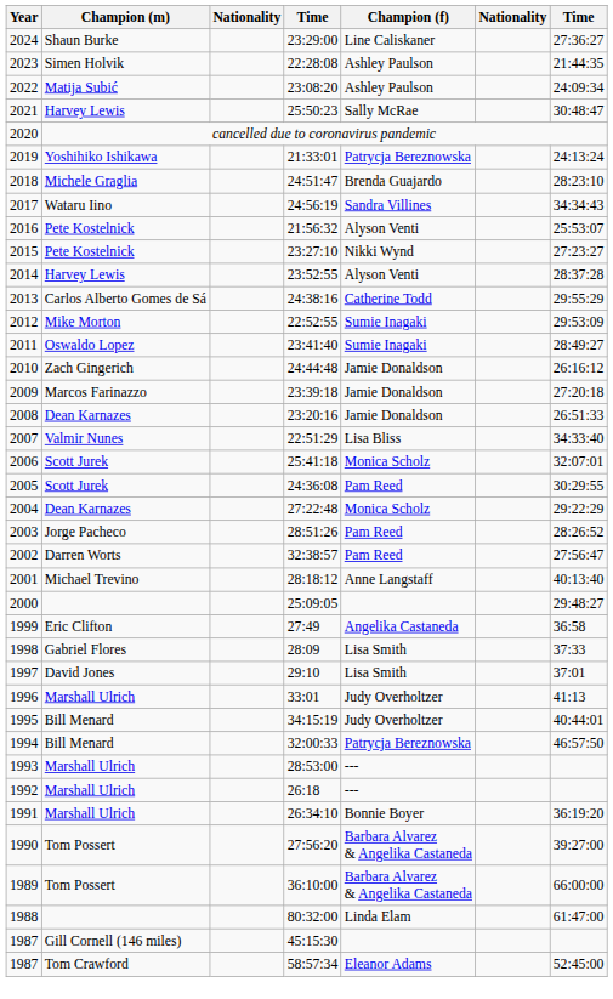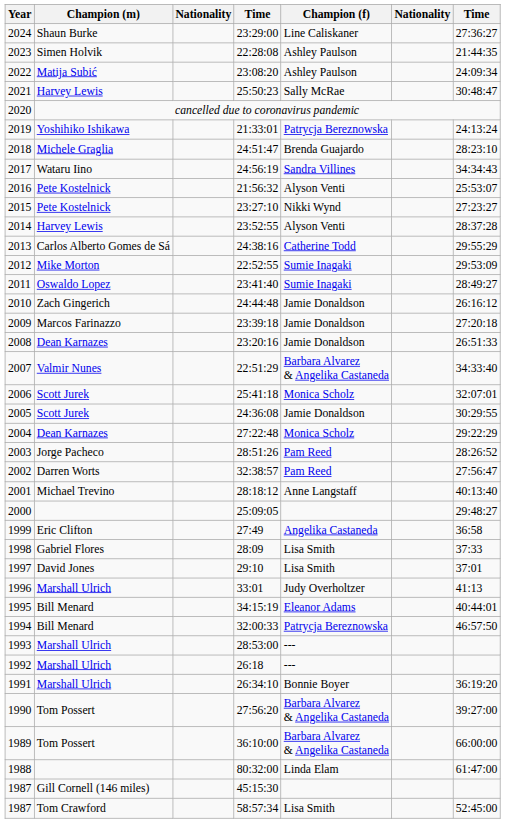 <table class="wikitable sortable" style="margin:0 auto; font-size: 95%;">
 <tr bgcolor="#dfdfdf">
 <th>Year</th>
 <th>Champion (m)</th>
 <th>Nationality</th>
 <th>Time</th>
 <th>Champion (f)</th>
 <th>Nationality</th>
 <th>Time</th>
 </tr>
 <tr>
 <td>2024</td>
 <td>Shaun Burke</td>
 <td></td>
 <td>23:29:00</td>
 <td>Line Caliskaner</td>
 <td></td>
 <td>27:36:27</td>
 </tr>
 <tr>
 <td>2023</td>
 <td>Simen Holvik</td>
 <td></td>
 <td>22:28:08</td>
 <td>Ashley Paulson</td>
 <td></td>
 <td>21:44:35</td>
 </tr>
 <tr>
 <td>2022</td>
 <td><a href='#'>Matija Subić</a></td>
 <td></td>
 <td>23:08:20</td>
 <td>Ashley Paulson</td>
 <td></td>
 <td>24:09:34</td>
 </tr>
 <tr>
 <td>2021</td>
 <td><a href='#'>Harvey Lewis</a></td>
 <td></td>
 <td>25:50:23</td>
 <td>Sally McRae</td>
 <td></td>
 <td>30:48:47</td>
 </tr>
 <tr>
 <td>2020</td>
 <td colspan="6" align="center"><em>cancelled due to coronavirus pandemic</em></td>
 </tr>
 <tr>
 <td>2019</td>
 <td><a href='#'>Yoshihiko Ishikawa</a></td>
 <td></td>
 <td>21:33:01</td>
 <td><a href='#'>Patrycja Bereznowska</a></td>
 <td></td>
 <td>24:13:24</td>
 </tr>
 <tr>
 <td>2018</td>
 <td><a href='#'>Michele Graglia</a></td>
 <td></td>
 <td>24:51:47</td>
 <td>Brenda Guajardo</td>
 <td></td>
 <td>28:23:10</td>
 </tr>
 <tr>
 <td>2017</td>
 <td>Wataru Iino</td>
 <td></td>
 <td>24:56:19</td>
 <td><a href='#'>Sandra Villines</a></td>
 <td></td>
 <td>34:34:43</td>
 </tr>
 <tr>
 <td>2016</td>
 <td><a href='#'>Pete Kostelnick</a></td>
 <td></td>
 <td>21:56:32</td>
 <td>Alyson Venti</td>
 <td></td>
 <td>25:53:07</td>
 </tr>
 <tr>
 <td>2015</td>
 <td><a href='#'>Pete Kostelnick</a></td>
 <td></td>
 <td>23:27:10</td>
 <td>Nikki Wynd</td>
 <td></td>
 <td>27:23:27</td>
 </tr>
 <tr>
 <td>2014</td>
 <td><a href='#'>Harvey Lewis</a></td>
 <td></td>
 <td>23:52:55</td>
 <td>Alyson Venti</td>
 <td></td>
 <td>28:37:28</td>
 </tr>
 <tr>
 <td>2013</td>
 <td>Carlos Alberto Gomes de Sá</td>
 <td></td>
 <td>24:38:16</td>
 <td><a href='#'>Catherine Todd</a></td>
 <td></td>
 <td>29:55:29</td>
 </tr>
 <tr>
 <td>2012</td>
 <td><a href='#'>Mike Morton</a></td>
 <td></td>
 <td>22:52:55</td>
 <td><a href='#'>Sumie Inagaki</a></td>
 <td></td>
 <td>29:53:09</td>
 </tr>
 <tr>
 <td>2011</td>
 <td><a href='#'>Oswaldo Lopez</a></td>
 <td></td>
 <td>23:41:40</td>
 <td><a href='#'>Sumie Inagaki</a></td>
 <td></td>
 <td>28:49:27</td>
 </tr>
 <tr>
 <td>2010</td>
 <td>Zach Gingerich</td>
 <td></td>
 <td>24:44:48</td>
 <td>Jamie Donaldson</td>
 <td></td>
 <td>26:16:12</td>
 </tr>
 <tr>
 <td>2009</td>
 <td>Marcos Farinazzo</td>
 <td></td>
 <td>23:39:18</td>
 <td>Jamie Donaldson</td>
 <td></td>
 <td>27:20:18</td>
 </tr>
 <tr>
 <td>2008</td>
 <td><a href='#'>Dean Karnazes</a></td>
 <td></td>
 <td>23:20:16</td>
 <td>Jamie Donaldson</td>
 <td></td>
 <td>26:51:33</td>
 </tr>
 <tr>
 <td>2007</td>
 <td><a href='#'>Valmir Nunes</a></td>
 <td></td>
 <td>22:51:29</td>
-<td>Lisa Bliss</td>
+<td><a href='#'>Barbara Alvarez</a><br>& <a href='#'>Angelika Castaneda</a></td>
 <td></td>
 <td>34:33:40</td>
 </tr>
 <tr>
 <td>2006</td>
 <td><a href='#'>Scott Jurek</a></td>
 <td></td>
 <td>25:41:18</td>
 <td><a href='#'>Monica Scholz</a></td>
 <td></td>
 <td>32:07:01</td>
 </tr>
 <tr>
 <td>2005</td>
 <td><a href='#'>Scott Jurek</a></td>
 <td></td>
 <td>24:36:08</td>
-<td><a href='#'>Pam Reed</a></td>
+<td>Jamie Donaldson</td>
 <td></td>
 <td>30:29:55</td>
 </tr>
 <tr>
 <td>2004</td>
 <td><a href='#'>Dean Karnazes</a></td>
 <td></td>
 <td>27:22:48</td>
 <td><a href='#'>Monica Scholz</a></td>
 <td></td>
 <td>29:22:29</td>
 </tr>
 <tr>
 <td>2003</td>
 <td>Jorge Pacheco</td>
 <td></td>
 <td>28:51:26</td>
 <td><a href='#'>Pam Reed</a></td>
 <td></td>
 <td>28:26:52</td>
 </tr>
 <tr>
 <td>2002</td>
 <td>Darren Worts</td>
 <td></td>
 <td>32:38:57</td>
 <td><a href='#'>Pam Reed</a></td>
 <td></td>
 <td>27:56:47</td>
 </tr>
 <tr>
 <td>2001</td>
 <td>Michael Trevino</td>
 <td></td>
 <td>28:18:12</td>
 <td>Anne Langstaff</td>
 <td></td>
 <td>40:13:40</td>
 </tr>
 <tr>
 <td>2000</td>
 <td></td>
 <td></td>
 <td>25:09:05</td>
 <td></td>
 <td></td>
 <td>29:48:27</td>
 </tr>
 <tr>
 <td>1999</td>
 <td>Eric Clifton</td>
 <td></td>
 <td>27:49</td>
 <td><a href='#'>Angelika Castaneda</a></td>
 <td></td>
 <td>36:58</td>
 </tr>
 <tr>
 <td>1998</td>
 <td>Gabriel Flores</td>
 <td></td>
 <td>28:09</td>
 <td>Lisa Smith</td>
 <td></td>
 <td>37:33</td>
 </tr>
 <tr>
 <td>1997</td>
 <td>David Jones</td>
 <td></td>
 <td>29:10</td>
 <td>Lisa Smith</td>
 <td></td>
 <td>37:01</td>
 </tr>
 <tr>
 <td>1996</td>
 <td><a href='#'>Marshall Ulrich</a></td>
 <td></td>
 <td>33:01</td>
 <td>Judy Overholtzer</td>
 <td></td>
 <td>41:13</td>
 </tr>
 <tr>
 <td>1995</td>
 <td>Bill Menard</td>
 <td></td>
 <td>34:15:19</td>
-<td>Judy Overholtzer</td>
+<td><a href='#'>Eleanor Adams</a></td>
 <td></td>
 <td>40:44:01</td>
 </tr>
 <tr>
 <td>1994</td>
 <td>Bill Menard</td>
 <td></td>
 <td>32:00:33</td>
 <td><a href='#'>Patrycja Bereznowska</a></td>
 <td></td>
 <td>46:57:50</td>
 </tr>
 <tr>
 <td>1993</td>
 <td><a href='#'>Marshall Ulrich</a></td>
 <td></td>
 <td>28:53:00</td>
 <td>---</td>
 <td></td>
 <td></td>
 </tr>
 <tr>
 <td>1992</td>
 <td><a href='#'>Marshall Ulrich</a></td>
 <td></td>
 <td>26:18</td>
 <td>---</td>
 <td></td>
 <td></td>
 </tr>
 <tr>
 <td>1991</td>
 <td><a href='#'>Marshall Ulrich</a></td>
 <td></td>
 <td>26:34:10</td>
 <td>Bonnie Boyer</td>
 <td></td>
 <td>36:19:20</td>
 </tr>
 <tr>
 <td>1990</td>
 <td>Tom Possert</td>
 <td></td>
 <td>27:56:20</td>
 <td><a href='#'>Barbara Alvarez</a><br>& <a href='#'>Angelika Castaneda</a></td>
 <td></td>
 <td>39:27:00</td>
 </tr>
 <tr>
 <td>1989</td>
 <td>Tom Possert</td>
 <td></td>
 <td>36:10:00</td>
 <td><a href='#'>Barbara Alvarez</a><br>& <a href='#'>Angelika Castaneda</a></td>
 <td></td>
 <td>66:00:00</td>
 </tr>
 <tr>
 <td>1988</td>
 <td></td>
 <td></td>
 <td>80:32:00</td>
 <td>Linda Elam</td>
 <td></td>
 <td>61:47:00</td>
 </tr>
 <tr>
 <td>1987</td>
 <td>Gill Cornell (146 miles)</td>
 <td></td>
 <td>45:15:30</td>
 <td></td>
 <td></td>
 <td></td>
 </tr>
 <tr>
 <td>1987</td>
 <td>Tom Crawford</td>
 <td></td>
 <td>58:57:34</td>
-<td><a href='#'>Eleanor Adams</a></td>
+<td>Lisa Smith</td>
 <td></td>
 <td>52:45:00</td>
 </tr>
 </table>
